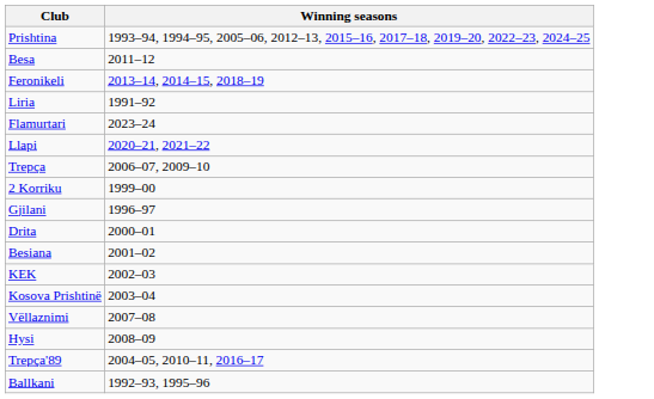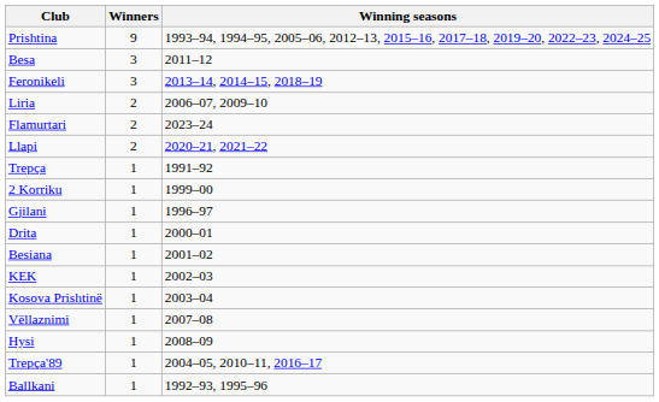 <table class="wikitable sortable">
 <tr>
 <th>Club</th>
+<th>Winners</th>
 <th>Winning seasons</th>
 </tr>
 <tr>
 <td><a href='#'>Prishtina</a></td>
+<td align=center>9</td>
 <td>1993–94, 1994–95, 2005–06, 2012–13, <a href='#'>2015–16</a>, <a href='#'>2017–18</a>, <a href='#'>2019–20</a>, <a href='#'>2022–23</a>, <a href='#'>2024–25</a></td>
 </tr>
 <tr>
 <td><a href='#'>Besa</a></td>
+<td align=center>3</td>
 <td>2011–12</td>
 </tr>
 <tr>
 <td><a href='#'>Feronikeli</a></td>
+<td align=center>3</td>
 <td><a href='#'>2013–14</a>, <a href='#'>2014–15</a>, <a href='#'>2018–19</a></td>
 </tr>
 <tr>
 <td><a href='#'>Liria</a></td>
-<td>1991–92</td>
+<td align=center>2</td>
+<td>2006–07, 2009–10</td>
 </tr>
 <tr>
 <td><a href='#'>Flamurtari</a></td>
+<td align=center>2</td>
 <td>2023–24</td>
 </tr>
 <tr>
 <td><a href='#'>Llapi</a></td>
+<td align=center>2</td>
 <td><a href='#'>2020–21</a>, <a href='#'>2021–22</a></td>
 </tr>
 <tr>
 <td><a href='#'>Trepça</a></td>
-<td>2006–07, 2009–10</td>
+<td align=center>1</td>
+<td>1991–92</td>
 </tr>
 <tr>
 <td><a href='#'>2 Korriku</a></td>
+<td align=center>1</td>
 <td>1999–00</td>
 </tr>
 <tr>
 <td><a href='#'>Gjilani</a></td>
+<td align=center>1</td>
 <td>1996–97</td>
 </tr>
 <tr>
 <td><a href='#'>Drita</a></td>
+<td align=center>1</td>
 <td>2000–01</td>
 </tr>
 <tr>
 <td><a href='#'>Besiana</a></td>
+<td align=center>1</td>
 <td>2001–02</td>
 </tr>
 <tr>
 <td><a href='#'>KEK</a></td>
+<td align=center>1</td>
 <td>2002–03</td>
 </tr>
 <tr>
 <td><a href='#'>Kosova Prishtinë</a></td>
+<td align=center>1</td>
 <td>2003–04</td>
 </tr>
 <tr>
 <td><a href='#'>Vëllaznimi</a></td>
+<td align="center">1</td>
 <td>2007–08</td>
 </tr>
 <tr>
 <td><a href='#'>Hysi</a></td>
+<td align=center>1</td>
 <td>2008–09</td>
 </tr>
 <tr>
 <td><a href='#'>Trepça'89</a></td>
+<td align=center>1</td>
 <td>2004–05, 2010–11, <a href='#'>2016–17</a></td>
 </tr>
 <tr>
 <td><a href='#'>Ballkani</a></td>
+<td align=center>1</td>
 <td>1992–93, 1995–96</td>
 </tr>
 </table>
